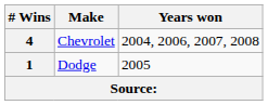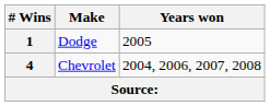 <table class="wikitable" style="font-size: 95%;">
 <tr>
 <th># Wins</th>
 <th>Make</th>
 <th>Years won</th>
 </tr>
 <tr>
+<th>1</th>
+<td> <a href='#'>Dodge</a></td>
+<td>2005</td>
+</tr>
+<tr>
 <th>4</th>
 <td> <a href='#'>Chevrolet</a></td>
 <td>2004, 2006, 2007, 2008</td>
 </tr>
 <tr>
-<th>1</th>
-<td> <a href='#'>Dodge</a></td>
-<td>2005</td>
-</tr>
-<tr>
 <th colspan=3>Source:</th>
 </tr>
 </table>
